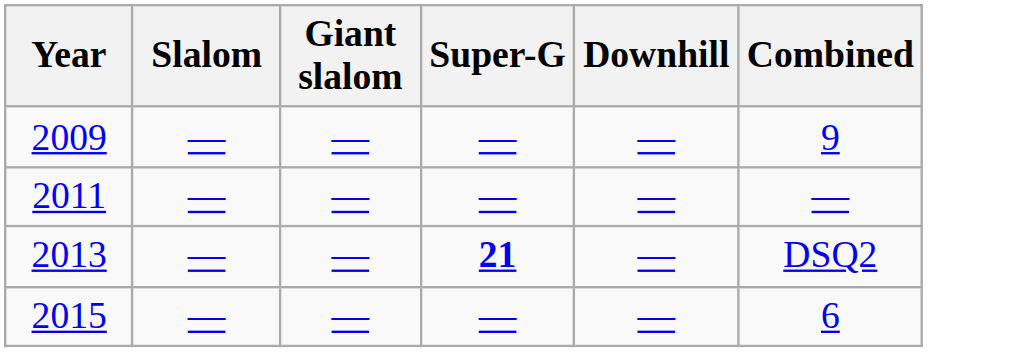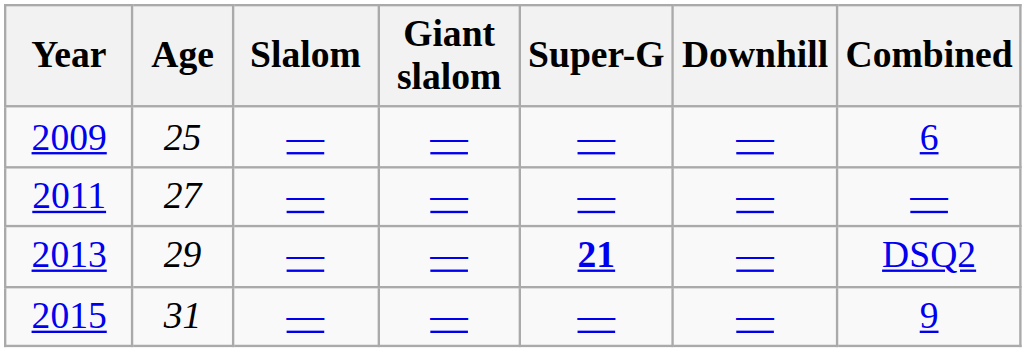 <table class=wikitable style="text-align:center">
 <tr>
 <th>  Year  </th>
+<th> Age </th>
 <th> Slalom </th>
 <th> Giant <br> slalom </th>
 <th>Super-G</th>
 <th>Downhill</th>
 <th>Combined</th>
 </tr>
 <tr>
 <td><a href='#'>2009</a></td>
+<td><em>25</em></td>
 <td><a href='#'>—</a></td>
 <td><a href='#'>—</a></td>
 <td><a href='#'>—</a></td>
 <td><a href='#'>—</a></td>
-<td><a href='#'>9</a></td>
+<td><a href='#'>6</a></td>
 </tr>
 <tr>
 <td><a href='#'>2011</a></td>
+<td><em>27</em></td>
 <td><a href='#'>—</a></td>
 <td><a href='#'>—</a></td>
 <td><a href='#'>—</a></td>
 <td><a href='#'>—</a></td>
 <td><a href='#'>—</a></td>
 </tr>
 <tr>
 <td><a href='#'>2013</a></td>
+<td><em>29</em></td>
 <td><a href='#'>—</a></td>
 <td><a href='#'>—</a></td>
 <td><strong><a href='#'>21</a></strong></td>
 <td><a href='#'>—</a></td>
 <td><a href='#'>DSQ2</a></td>
 </tr>
 <tr>
 <td><a href='#'>2015</a></td>
+<td><em>31</em></td>
 <td><a href='#'>—</a></td>
 <td><a href='#'>—</a></td>
 <td><a href='#'>—</a></td>
 <td><a href='#'>—</a></td>
-<td><a href='#'>6</a></td>
+<td><a href='#'>9</a></td>
 </tr>
 </table>
